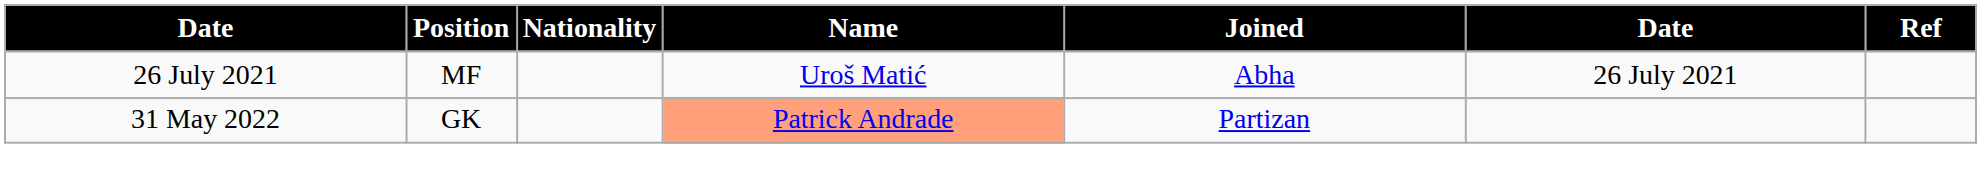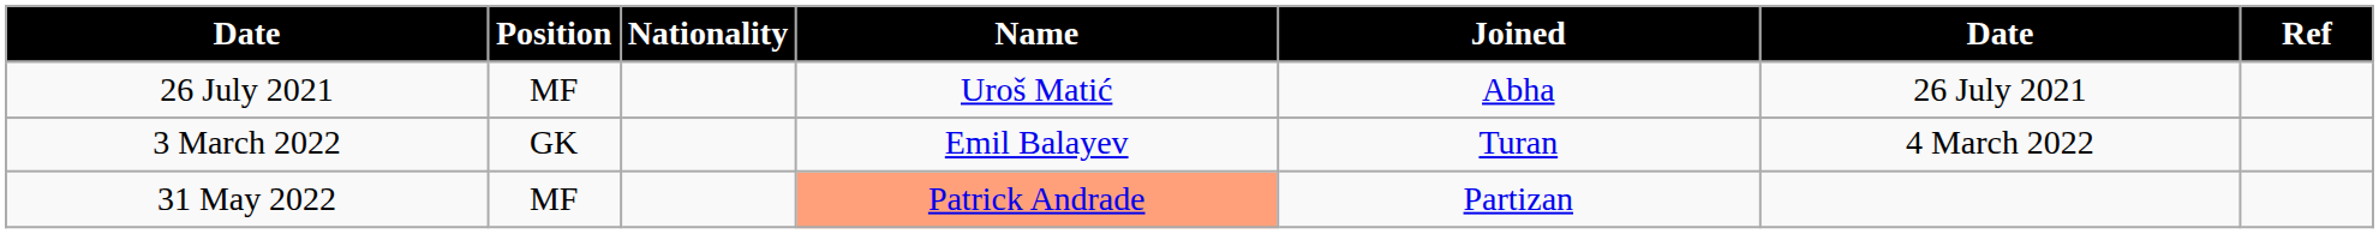 <table class="wikitable"  style="text-align:center; font-size:90%; ">
 <tr>
 <th style="background:#000000; color:#fff; width:200px;">Date</th>
 <th style="background:#000000; color:#fff; width:50px;">Position</th>
 <th style="background:#000000; color:#fff; width:50px;">Nationality</th>
 <th style="background:#000000; color:#fff; width:200px;">Name</th>
 <th style="background:#000000; color:#fff; width:200px;">Joined</th>
 <th style="background:#000000; color:#fff; width:200px;">Date</th>
 <th style="background:#000000; color:#fff; width:50px;">Ref</th>
 </tr>
 <tr>
 <td>26 July 2021</td>
 <td>MF</td>
 <td></td>
 <td><a href='#'>Uroš Matić</a></td>
 <td><a href='#'>Abha</a></td>
 <td>26 July 2021</td>
 <td></td>
 </tr>
 <tr>
+<td>3 March 2022</td>
+<td>GK</td>
+<td></td>
+<td><a href='#'>Emil Balayev</a></td>
+<td><a href='#'>Turan</a></td>
+<td>4 March 2022</td>
+<td></td>
+</tr>
+<tr>
 <td>31 May 2022</td>
-<td>GK</td>
+<td>MF</td>
 <td></td>
 <td style="background: lightsalmon;"><a href='#'>Patrick Andrade</a></td>
 <td><a href='#'>Partizan</a></td>
 <td></td>
 <td></td>
 </tr>
 </table>
